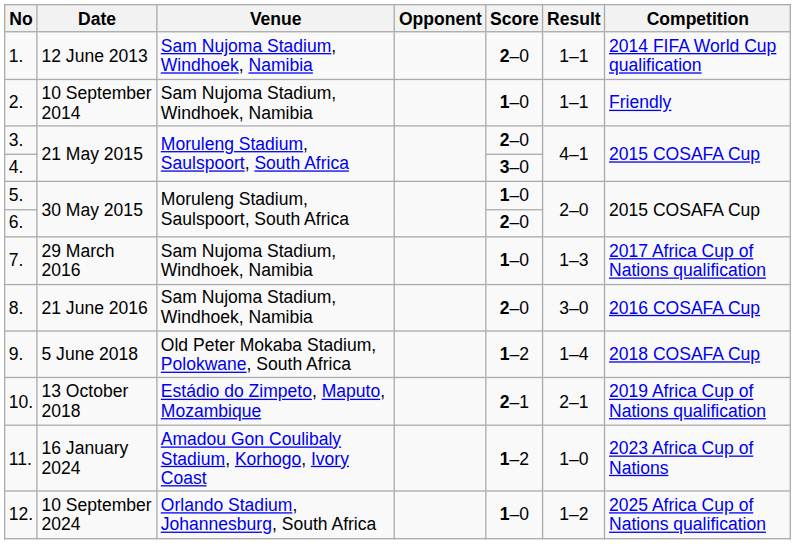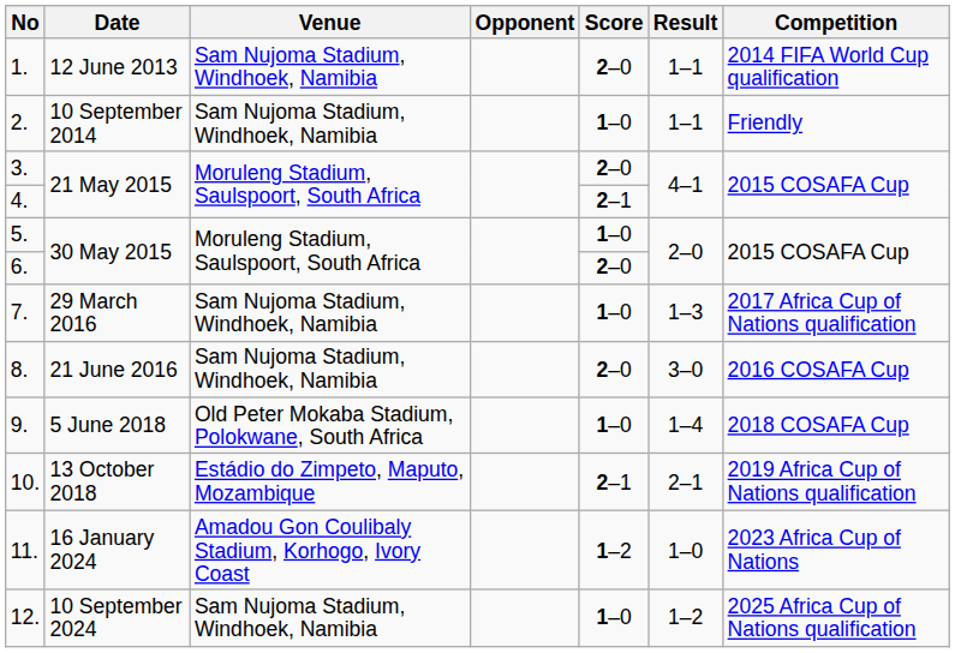 <table class="wikitable" style="font-size:85%;">
 <tr>
 <th>No</th>
 <th>Date</th>
 <th>Venue</th>
 <th>Opponent</th>
 <th>Score</th>
 <th>Result</th>
 <th>Competition</th>
 </tr>
 <tr>
 <td>1.</td>
 <td>12 June 2013</td>
 <td><a href='#'>Sam Nujoma Stadium</a>, <a href='#'>Windhoek</a>, <a href='#'>Namibia</a></td>
 <td></td>
 <td align=center><strong>2</strong>–0</td>
 <td align=center>1–1</td>
 <td><a href='#'>2014 FIFA World Cup qualification</a></td>
 </tr>
 <tr>
 <td>2.</td>
 <td>10 September 2014</td>
 <td>Sam Nujoma Stadium, Windhoek, Namibia</td>
 <td></td>
 <td align=center><strong>1</strong>–0</td>
 <td align=center>1–1</td>
 <td><a href='#'>Friendly</a></td>
 </tr>
 <tr>
 <td>3.</td>
 <td rowspan="2">21 May 2015</td>
 <td rowspan="2"><a href='#'>Moruleng Stadium</a>, <a href='#'>Saulspoort</a>, <a href='#'>South Africa</a></td>
 <td rowspan="2"></td>
 <td align=center><strong>2</strong>–0</td>
 <td rowspan="2" style="text-align:center">4–1</td>
 <td rowspan="2"><a href='#'>2015 COSAFA Cup</a></td>
 </tr>
 <tr>
 <td>4.</td>
-<td align=center><strong>3</strong>–0</td>
+<td align=center><strong>2</strong>–1</td>
 </tr>
 <tr>
 <td>5.</td>
 <td rowspan="2">30 May 2015</td>
 <td rowspan="2">Moruleng Stadium, Saulspoort, South Africa</td>
 <td rowspan="2"></td>
 <td align=center><strong>1</strong>–0</td>
 <td rowspan="2" style="text-align:center">2–0</td>
 <td rowspan="2">2015 COSAFA Cup</td>
 </tr>
 <tr>
 <td>6.</td>
 <td align=center><strong>2</strong>–0</td>
 </tr>
 <tr>
 <td>7.</td>
 <td>29 March 2016</td>
 <td>Sam Nujoma Stadium, Windhoek, Namibia</td>
 <td></td>
 <td align=center><strong>1</strong>–0</td>
 <td align=center>1–3</td>
 <td><a href='#'>2017 Africa Cup of Nations qualification</a></td>
 </tr>
 <tr>
 <td>8.</td>
 <td>21 June 2016</td>
 <td>Sam Nujoma Stadium, Windhoek, Namibia</td>
 <td></td>
 <td align=center><strong>2</strong>–0</td>
 <td align=center>3–0</td>
 <td><a href='#'>2016 COSAFA Cup</a></td>
 </tr>
 <tr>
 <td>9.</td>
 <td>5 June 2018</td>
 <td>Old Peter Mokaba Stadium, <a href='#'>Polokwane</a>, South Africa</td>
 <td></td>
-<td align=center><strong>1</strong>–2</td>
+<td align=center><strong>1</strong>–0</td>
 <td align=center>1–4</td>
 <td><a href='#'>2018 COSAFA Cup</a></td>
 </tr>
 <tr>
 <td>10.</td>
 <td>13 October 2018</td>
 <td><a href='#'>Estádio do Zimpeto</a>, <a href='#'>Maputo</a>, <a href='#'>Mozambique</a></td>
 <td></td>
 <td align=center><strong>2</strong>–1</td>
 <td align=center>2–1</td>
 <td><a href='#'>2019 Africa Cup of Nations qualification</a></td>
 </tr>
 <tr>
 <td>11.</td>
 <td>16 January 2024</td>
 <td><a href='#'>Amadou Gon Coulibaly Stadium</a>, <a href='#'>Korhogo</a>, <a href='#'>Ivory Coast</a></td>
 <td></td>
 <td align=center><strong>1</strong>–2</td>
 <td align=center>1–0</td>
 <td><a href='#'>2023 Africa Cup of Nations</a></td>
 </tr>
 <tr>
 <td>12.</td>
 <td>10 September 2024</td>
-<td><a href='#'>Orlando Stadium</a>, <a href='#'>Johannesburg</a>, South Africa</td>
+<td>Sam Nujoma Stadium, Windhoek, Namibia</td>
 <td></td>
 <td align=center><strong>1</strong>–0</td>
 <td align=center>1–2</td>
 <td><a href='#'>2025 Africa Cup of Nations qualification</a></td>
 </tr>
 </table>
